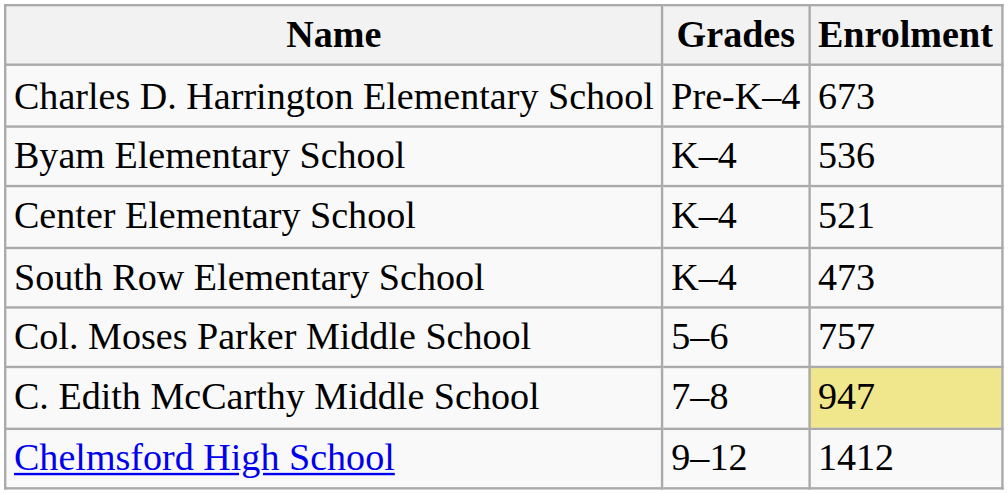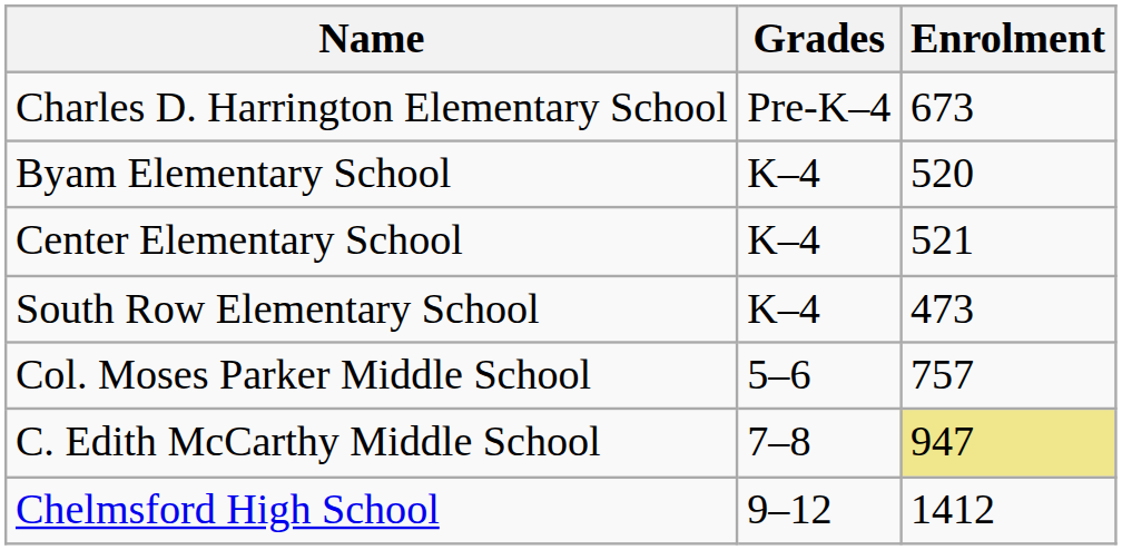 <table class="wikitable">
 <tr>
 <th>Name</th>
 <th>Grades</th>
 <th>Enrolment</th>
 </tr>
 <tr>
 <td>Charles D. Harrington Elementary School</td>
 <td>Pre-K–4</td>
 <td>673</td>
 </tr>
 <tr>
 <td>Byam Elementary School</td>
 <td>K–4</td>
-<td>536</td>
+<td>520</td>
 </tr>
 <tr>
 <td>Center Elementary School</td>
 <td>K–4</td>
 <td>521</td>
 </tr>
 <tr>
 <td>South Row Elementary School</td>
 <td>K–4</td>
 <td>473</td>
 </tr>
 <tr>
 <td>Col. Moses Parker Middle School</td>
 <td>5–6</td>
 <td>757</td>
 </tr>
 <tr>
 <td>C. Edith McCarthy Middle School</td>
 <td>7–8</td>
 <td style="background: khaki;">947</td>
 </tr>
 <tr>
 <td><a href='#'>Chelmsford High School</a></td>
 <td>9–12</td>
 <td>1412</td>
 </tr>
 </table>
